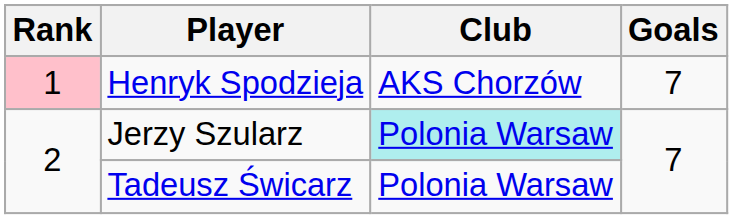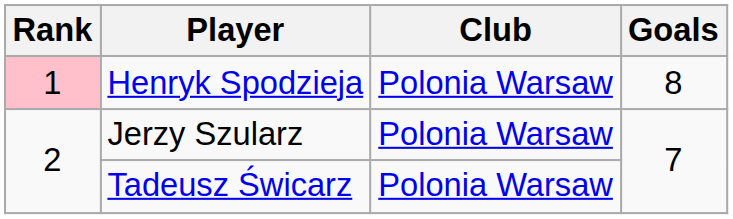 <table class="wikitable" style="text-align:center">
 <tr>
 <th>Rank</th>
 <th>Player</th>
 <th>Club</th>
 <th>Goals</th>
 </tr>
 <tr>
 <td rowspan="1" style="background: pink;">1</td>
 <td align="left"> <a href='#'>Henryk Spodzieja</a></td>
-<td align="left"><a href='#'>AKS Chorzów</a></td>
-<td rowspan="1">7</td>
+<td align="left"><a href='#'>Polonia Warsaw</a></td>
+<td rowspan="1">8</td>
 </tr>
 <tr>
 <td rowspan="2">2</td>
 <td align="left"> Jerzy Szularz</td>
-<td align="left" style="background: paleturquoise;"><a href='#'>Polonia Warsaw</a></td>
+<td align="left"><a href='#'>Polonia Warsaw</a></td>
 <td rowspan="2">7</td>
 </tr>
 <tr>
 <td align="left"> <a href='#'>Tadeusz Świcarz</a></td>
 <td align="left"><a href='#'>Polonia Warsaw</a></td>
 </tr>
 </table>
